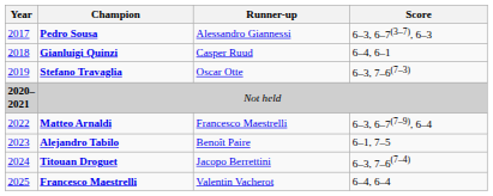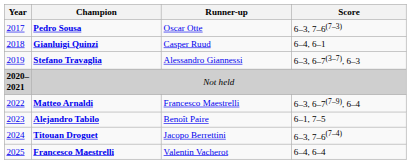 <table class="wikitable" style="font-size:90%">
 <tr>
 <th>Year</th>
 <th width="200">Champion</th>
 <th width="200">Runner-up</th>
 <th width="175">Score</th>
 </tr>
 <tr>
 <td><a href='#'>2017</a></td>
 <td> <strong><a href='#'>Pedro Sousa</a></strong></td>
-<td> <a href='#'>Alessandro Giannessi</a></td>
-<td>6–3, 6–7<sup>(3–7)</sup>, 6–3</td>
+<td> <a href='#'>Oscar Otte</a></td>
+<td>6–3, 7–6<sup>(7–3)</sup></td>
 </tr>
 <tr>
 <td><a href='#'>2018</a></td>
 <td> <strong><a href='#'>Gianluigi Quinzi</a></strong></td>
 <td> <a href='#'>Casper Ruud</a></td>
 <td>6–4, 6–1</td>
 </tr>
 <tr>
 <td><a href='#'>2019</a></td>
 <td> <strong><a href='#'>Stefano Travaglia</a></strong></td>
-<td> <a href='#'>Oscar Otte</a></td>
-<td>6–3, 7–6<sup>(7–3)</sup></td>
+<td> <a href='#'>Alessandro Giannessi</a></td>
+<td>6–3, 6–7<sup>(3–7)</sup>, 6–3</td>
 </tr>
 <tr>
 <td style="background:#cfcfcf"><strong>2020–<br>2021</strong></td>
 <td colspan=3 align=center style="background:#cfcfcf"><em>Not held</em></td>
 </tr>
 <tr>
 <td><a href='#'>2022</a></td>
 <td> <strong><a href='#'>Matteo Arnaldi</a></strong></td>
 <td> <a href='#'>Francesco Maestrelli</a></td>
 <td>6–3, 6–7<sup>(7–9)</sup>, 6–4</td>
 </tr>
 <tr>
 <td><a href='#'>2023</a></td>
 <td> <strong><a href='#'>Alejandro Tabilo</a></strong></td>
 <td> <a href='#'>Benoît Paire</a></td>
 <td>6–1, 7–5</td>
 </tr>
 <tr>
 <td><a href='#'>2024</a></td>
 <td> <strong><a href='#'>Titouan Droguet</a></strong></td>
 <td> <a href='#'>Jacopo Berrettini</a></td>
 <td>6–3, 7–6<sup>(7–4)</sup></td>
 </tr>
 <tr>
 <td><a href='#'>2025</a></td>
 <td> <strong><a href='#'>Francesco Maestrelli</a></strong></td>
 <td> <a href='#'>Valentin Vacherot</a></td>
 <td>6–4, 6–4</td>
 </tr>
 </table>
